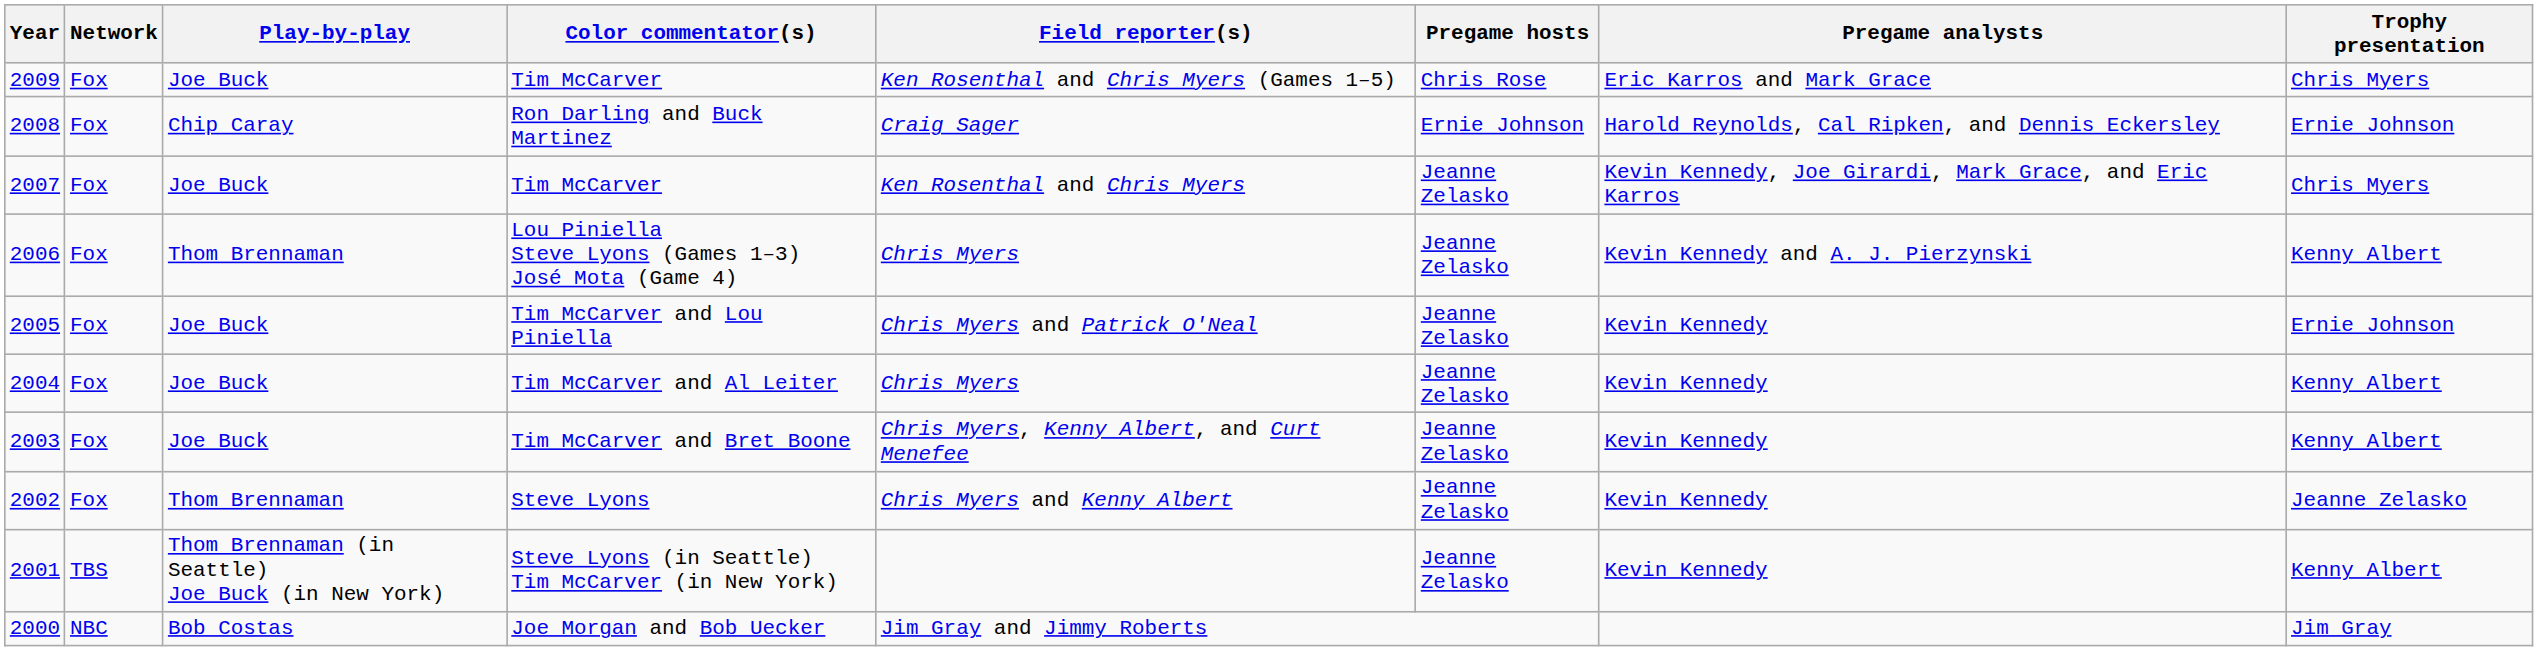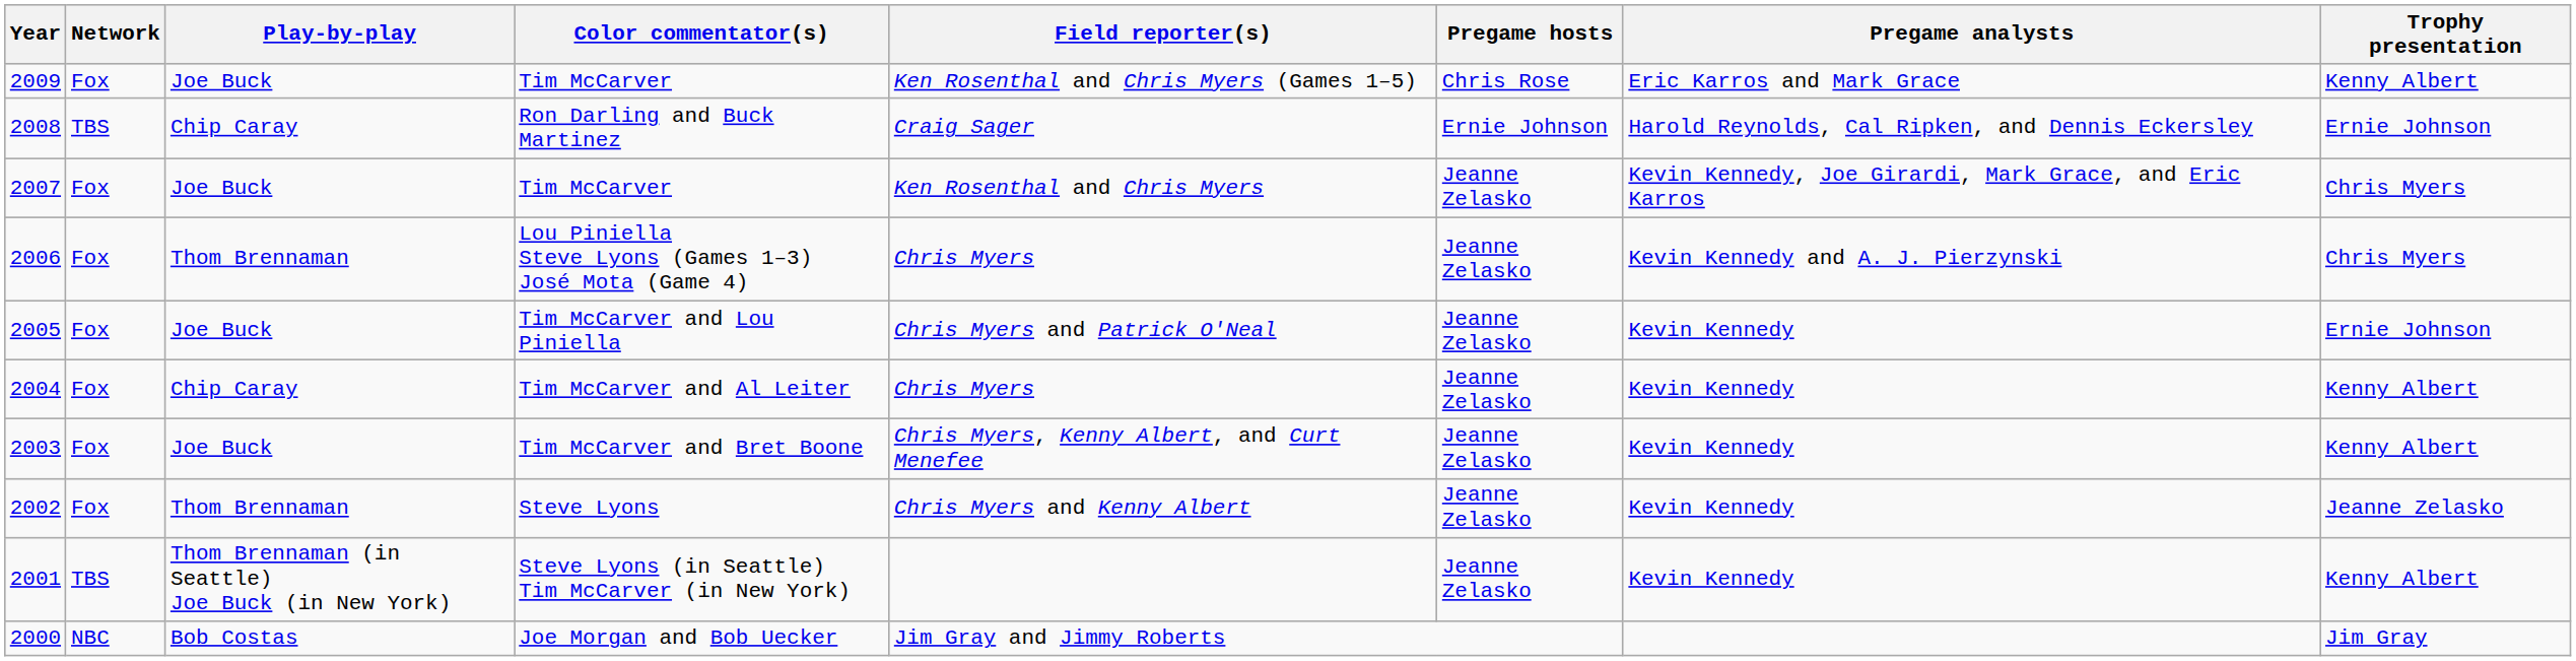 <table class="wikitable">
 <tr>
 <th>Year</th>
 <th>Network</th>
 <th><a href='#'>Play-by-play</a></th>
 <th><a href='#'>Color commentator</a>(s)</th>
 <th><a href='#'>Field reporter</a>(s)</th>
 <th>Pregame hosts</th>
 <th>Pregame analysts</th>
 <th>Trophy presentation</th>
 </tr>
 <tr>
 <td><a href='#'>2009</a></td>
 <td><a href='#'>Fox</a></td>
 <td><a href='#'>Joe Buck</a></td>
 <td><a href='#'>Tim McCarver</a></td>
 <td><em><a href='#'>Ken Rosenthal</a></em> and <em><a href='#'>Chris Myers</a></em> (Games 1–5)</td>
 <td><a href='#'>Chris Rose</a></td>
 <td><a href='#'>Eric Karros</a> and <a href='#'>Mark Grace</a></td>
-<td><a href='#'>Chris Myers</a></td>
+<td><a href='#'>Kenny Albert</a></td>
 </tr>
 <tr>
 <td><a href='#'>2008</a></td>
-<td><a href='#'>Fox</a></td>
+<td><a href='#'>TBS</a></td>
 <td><a href='#'>Chip Caray</a></td>
 <td><a href='#'>Ron Darling</a> and <a href='#'>Buck Martinez</a></td>
 <td><em><a href='#'>Craig Sager</a></em></td>
 <td><a href='#'>Ernie Johnson</a></td>
 <td><a href='#'>Harold Reynolds</a>, <a href='#'>Cal Ripken</a>, and <a href='#'>Dennis Eckersley</a></td>
 <td><a href='#'>Ernie Johnson</a></td>
 </tr>
 <tr>
 <td><a href='#'>2007</a></td>
 <td><a href='#'>Fox</a></td>
 <td><a href='#'>Joe Buck</a></td>
 <td><a href='#'>Tim McCarver</a></td>
 <td><em><a href='#'>Ken Rosenthal</a></em> and <em><a href='#'>Chris Myers</a></em></td>
 <td><a href='#'>Jeanne Zelasko</a></td>
 <td><a href='#'>Kevin Kennedy</a>, <a href='#'>Joe Girardi</a>, <a href='#'>Mark Grace</a>, and <a href='#'>Eric Karros</a></td>
 <td><a href='#'>Chris Myers</a></td>
 </tr>
 <tr>
 <td><a href='#'>2006</a></td>
 <td><a href='#'>Fox</a></td>
 <td><a href='#'>Thom Brennaman</a></td>
 <td><a href='#'>Lou Piniella</a><br><a href='#'>Steve Lyons</a> (Games 1–3)<br><a href='#'>José Mota</a> (Game 4)</td>
 <td><em><a href='#'>Chris Myers</a></em></td>
 <td><a href='#'>Jeanne Zelasko</a></td>
 <td><a href='#'>Kevin Kennedy</a> and <a href='#'>A. J. Pierzynski</a></td>
-<td><a href='#'>Kenny Albert</a></td>
+<td><a href='#'>Chris Myers</a></td>
 </tr>
 <tr>
 <td><a href='#'>2005</a></td>
 <td><a href='#'>Fox</a></td>
 <td><a href='#'>Joe Buck</a></td>
 <td><a href='#'>Tim McCarver</a> and <a href='#'>Lou Piniella</a></td>
 <td><em><a href='#'>Chris Myers</a></em> and <em><a href='#'>Patrick O'Neal</a></em></td>
 <td><a href='#'>Jeanne Zelasko</a></td>
 <td><a href='#'>Kevin Kennedy</a></td>
 <td><a href='#'>Ernie Johnson</a></td>
 </tr>
 <tr>
 <td><a href='#'>2004</a></td>
 <td><a href='#'>Fox</a></td>
-<td><a href='#'>Joe Buck</a></td>
+<td><a href='#'>Chip Caray</a></td>
 <td><a href='#'>Tim McCarver</a> and <a href='#'>Al Leiter</a></td>
 <td><em><a href='#'>Chris Myers</a></em></td>
 <td><a href='#'>Jeanne Zelasko</a></td>
 <td><a href='#'>Kevin Kennedy</a></td>
 <td><a href='#'>Kenny Albert</a></td>
 </tr>
 <tr>
 <td><a href='#'>2003</a></td>
 <td><a href='#'>Fox</a></td>
 <td><a href='#'>Joe Buck</a></td>
 <td><a href='#'>Tim McCarver</a> and <a href='#'>Bret Boone</a></td>
 <td><em><a href='#'>Chris Myers</a></em>, <em><a href='#'>Kenny Albert</a></em>, and <em><a href='#'>Curt Menefee</a></em></td>
 <td><a href='#'>Jeanne Zelasko</a></td>
 <td><a href='#'>Kevin Kennedy</a></td>
 <td><a href='#'>Kenny Albert</a></td>
 </tr>
 <tr>
 <td><a href='#'>2002</a></td>
 <td><a href='#'>Fox</a></td>
 <td><a href='#'>Thom Brennaman</a></td>
 <td><a href='#'>Steve Lyons</a></td>
 <td><em><a href='#'>Chris Myers</a></em> and <em><a href='#'>Kenny Albert</a></em></td>
 <td><a href='#'>Jeanne Zelasko</a></td>
 <td><a href='#'>Kevin Kennedy</a></td>
 <td><a href='#'>Jeanne Zelasko</a></td>
 </tr>
 <tr>
 <td><a href='#'>2001</a></td>
 <td><a href='#'>TBS</a></td>
 <td><a href='#'>Thom Brennaman</a> (in Seattle)<br><a href='#'>Joe Buck</a> (in New York)</td>
 <td><a href='#'>Steve Lyons</a> (in Seattle)<br><a href='#'>Tim McCarver</a> (in New York)</td>
 <td></td>
 <td><a href='#'>Jeanne Zelasko</a></td>
 <td><a href='#'>Kevin Kennedy</a></td>
 <td><a href='#'>Kenny Albert</a></td>
 </tr>
 <tr>
 <td><a href='#'>2000</a></td>
 <td><a href='#'>NBC</a></td>
 <td><a href='#'>Bob Costas</a></td>
 <td><a href='#'>Joe Morgan</a> and <a href='#'>Bob Uecker</a></td>
 <td colspan="2"><a href='#'>Jim Gray</a> and <a href='#'>Jimmy Roberts</a></td>
 <td></td>
 <td><a href='#'>Jim Gray</a></td>
 </tr>
 </table>
